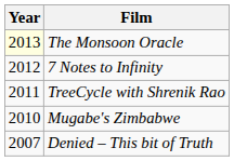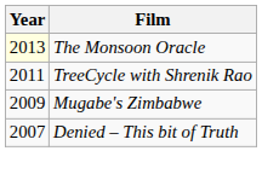 <table class="wikitable">
 <tr>
 <th>Year</th>
 <th>Film</th>
 </tr>
 <tr>
 <td style="background: lightyellow;">2013</td>
 <td><em>The Monsoon Oracle</em></td>
 </tr>
 <tr>
-<td>2012</td>
-<td><em>7 Notes to Infinity</em></td>
-</tr>
-<tr>
 <td>2011</td>
 <td><em>TreeCycle with Shrenik Rao</em></td>
 </tr>
 <tr>
-<td>2010</td>
+<td>2009</td>
 <td><em>Mugabe's Zimbabwe</em></td>
 </tr>
 <tr>
 <td>2007</td>
 <td><em>Denied – This bit of Truth</em></td>
 </tr>
 </table>
